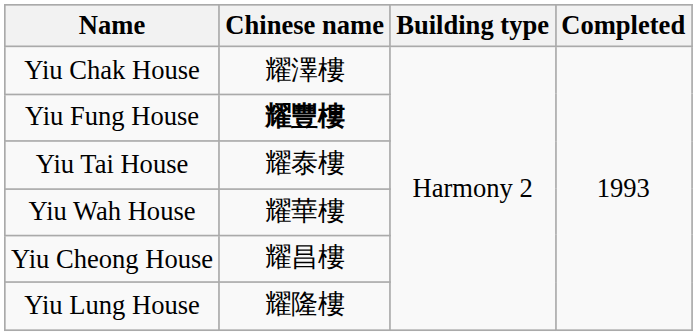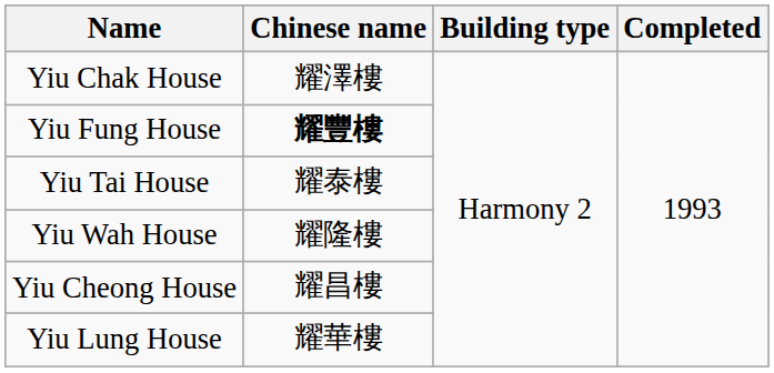 <table class="wikitable" style="text-align: center">
 <tr>
 <th>Name</th>
 <th>Chinese name</th>
 <th>Building type</th>
 <th>Completed</th>
 </tr>
 <tr>
 <td>Yiu Chak House</td>
 <td>耀澤樓</td>
 <td rowspan="6">Harmony 2</td>
 <td rowspan="6">1993</td>
 </tr>
 <tr>
 <td>Yiu Fung House</td>
 <td><strong>耀豐樓</strong></td>
 </tr>
 <tr>
 <td>Yiu Tai House</td>
 <td>耀泰樓</td>
 </tr>
 <tr>
 <td>Yiu Wah House</td>
-<td>耀華樓</td>
+<td>耀隆樓</td>
 </tr>
 <tr>
 <td>Yiu Cheong House</td>
 <td>耀昌樓</td>
 </tr>
 <tr>
 <td>Yiu Lung House</td>
-<td>耀隆樓</td>
+<td>耀華樓</td>
 </tr>
 </table>
